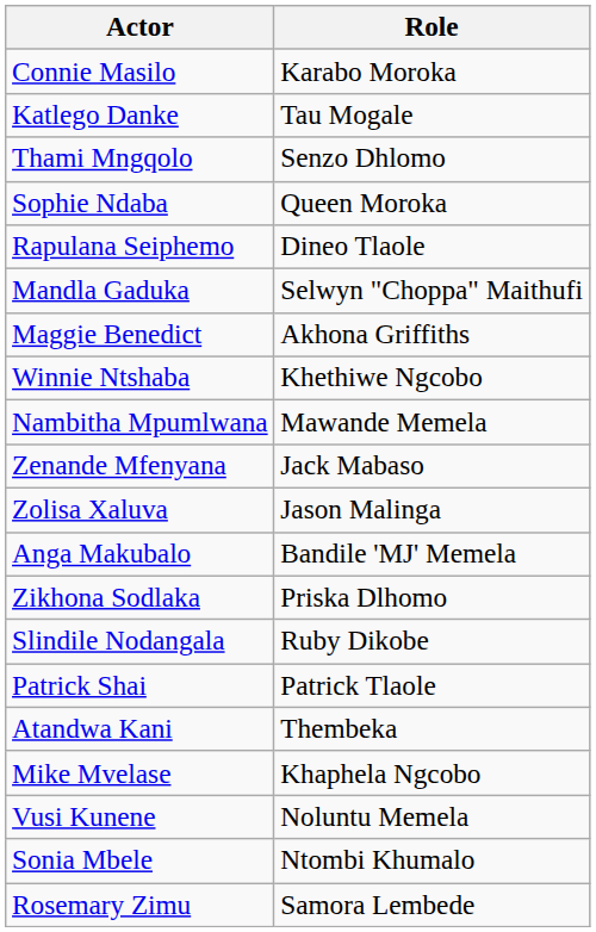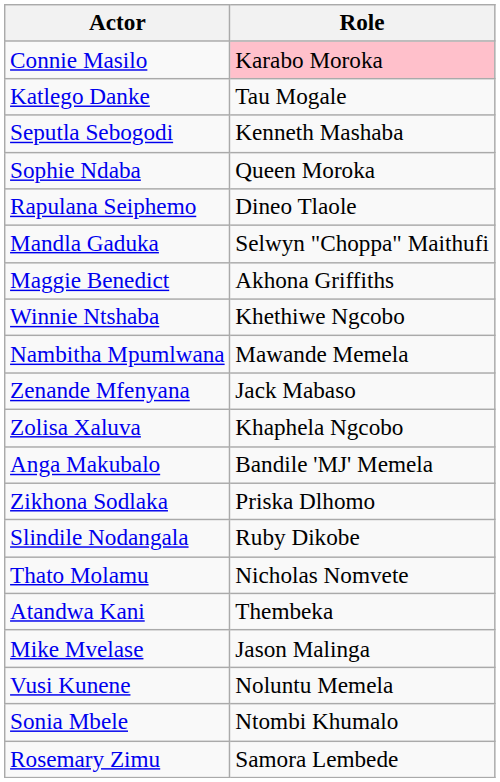 <table class="wikitable">
 <tr>
 <th>Actor</th>
 <th>Role</th>
 </tr>
 <tr>
 <td><a href='#'>Connie Masilo</a></td>
-<td>Karabo Moroka</td>
+<td style="background: pink;">Karabo Moroka</td>
 </tr>
 <tr>
 <td><a href='#'>Katlego Danke</a></td>
 <td>Tau Mogale</td>
 </tr>
 <tr>
-<td><a href='#'>Thami Mngqolo</a></td>
-<td>Senzo Dhlomo</td>
+<td><a href='#'>Seputla Sebogodi</a></td>
+<td>Kenneth Mashaba</td>
 </tr>
 <tr>
 <td><a href='#'>Sophie Ndaba</a></td>
 <td>Queen Moroka</td>
 </tr>
 <tr>
 <td><a href='#'>Rapulana Seiphemo</a></td>
 <td>Dineo Tlaole</td>
 </tr>
 <tr>
 <td><a href='#'>Mandla Gaduka</a></td>
 <td>Selwyn "Choppa" Maithufi</td>
 </tr>
 <tr>
 <td><a href='#'>Maggie Benedict</a></td>
 <td>Akhona Griffiths</td>
 </tr>
 <tr>
 <td><a href='#'>Winnie Ntshaba</a></td>
 <td>Khethiwe Ngcobo</td>
 </tr>
 <tr>
 <td><a href='#'>Nambitha Mpumlwana</a></td>
 <td>Mawande Memela</td>
 </tr>
 <tr>
 <td><a href='#'>Zenande Mfenyana</a></td>
 <td>Jack Mabaso</td>
 </tr>
 <tr>
 <td><a href='#'>Zolisa Xaluva</a></td>
-<td>Jason Malinga</td>
+<td>Khaphela Ngcobo</td>
 </tr>
 <tr>
 <td><a href='#'>Anga Makubalo</a></td>
 <td>Bandile 'MJ' Memela</td>
 </tr>
 <tr>
 <td><a href='#'>Zikhona Sodlaka</a></td>
 <td>Priska Dlhomo</td>
 </tr>
 <tr>
 <td><a href='#'>Slindile Nodangala</a></td>
 <td>Ruby Dikobe</td>
 </tr>
 <tr>
-<td><a href='#'>Patrick Shai</a></td>
-<td>Patrick Tlaole</td>
+<td><a href='#'>Thato Molamu</a></td>
+<td>Nicholas Nomvete</td>
 </tr>
 <tr>
 <td><a href='#'>Atandwa Kani</a></td>
 <td>Thembeka </td>
 </tr>
 <tr>
 <td><a href='#'>Mike Mvelase</a></td>
-<td>Khaphela Ngcobo</td>
+<td>Jason Malinga</td>
 </tr>
 <tr>
 <td><a href='#'>Vusi Kunene</a></td>
 <td>Noluntu Memela</td>
 </tr>
 <tr>
 <td><a href='#'>Sonia Mbele</a></td>
 <td>Ntombi Khumalo</td>
 </tr>
 <tr>
 <td><a href='#'>Rosemary Zimu</a></td>
 <td>Samora Lembede</td>
 </tr>
 </table>
